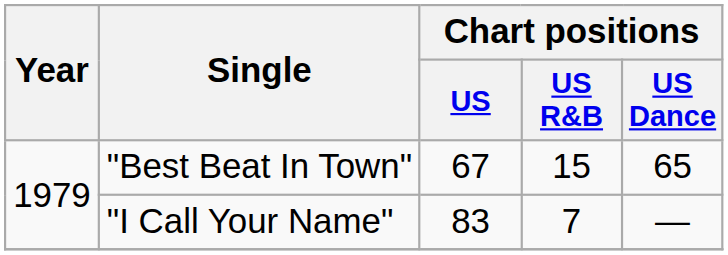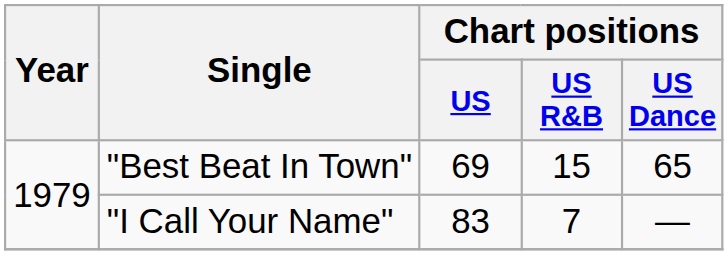 <table class="wikitable" style="text-align:center;">
 <tr>
 <th rowspan="2">Year</th>
 <th rowspan="2">Single</th>
 <th colspan="3">Chart positions</th>
 </tr>
 <tr style="font-size:smaller;">
 <th width="40"><a href='#'>US</a></th>
 <th width="40"><a href='#'>US<br>R&B</a></th>
 <th width="40"><a href='#'>US<br>Dance</a></th>
 </tr>
 <tr>
 <td rowspan="2">1979</td>
 <td align="left">"Best Beat In Town"</td>
-<td>67</td>
+<td>69</td>
 <td>15</td>
 <td>65</td>
 </tr>
 <tr>
 <td align="left">"I Call Your Name"</td>
 <td>83</td>
 <td>7</td>
 <td>—</td>
 </tr>
 <tr>
 </tr>
 </table>
